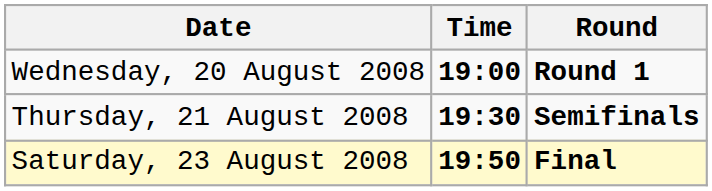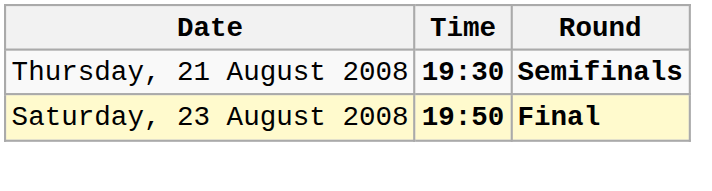 <table class="wikitable">
 <tr>
 <th>Date</th>
 <th>Time</th>
 <th>Round</th>
-</tr>
-<tr>
-<td>Wednesday, 20 August 2008</td>
-<td><strong>19:00</strong></td>
-<td><strong>Round 1</strong></td>
 </tr>
 <tr>
 <td>Thursday, 21 August 2008</td>
 <td><strong>19:30</strong></td>
 <td><strong>Semifinals</strong></td>
 </tr>
 <tr style=background:lemonchiffon>
 <td>Saturday, 23 August 2008</td>
 <td><strong>19:50</strong></td>
 <td><strong>Final</strong></td>
 </tr>
 </table>
